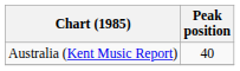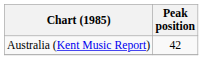 <table class="wikitable sortable">
 <tr>
 <th>Chart (1985)</th>
 <th>Peak<br>position</th>
 </tr>
 <tr>
 <td>Australia (<a href='#'>Kent Music Report</a>)</td>
-<td align="center">40</td>
+<td align="center">42</td>
 </tr>
 <tr>
 </tr>
 </table>
